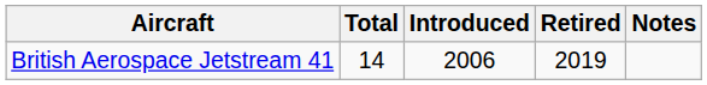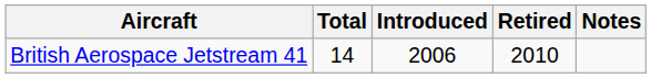 <table class="wikitable" style="margin:0.5em auto; text-align:center">
 <tr>
 <th>Aircraft</th>
 <th>Total</th>
 <th>Introduced</th>
 <th>Retired</th>
 <th>Notes</th>
 </tr>
 <tr>
 <td><a href='#'>British Aerospace Jetstream 41</a></td>
 <td>14</td>
 <td>2006</td>
-<td>2019</td>
+<td>2010</td>
 <td></td>
 </tr>
 </table>
